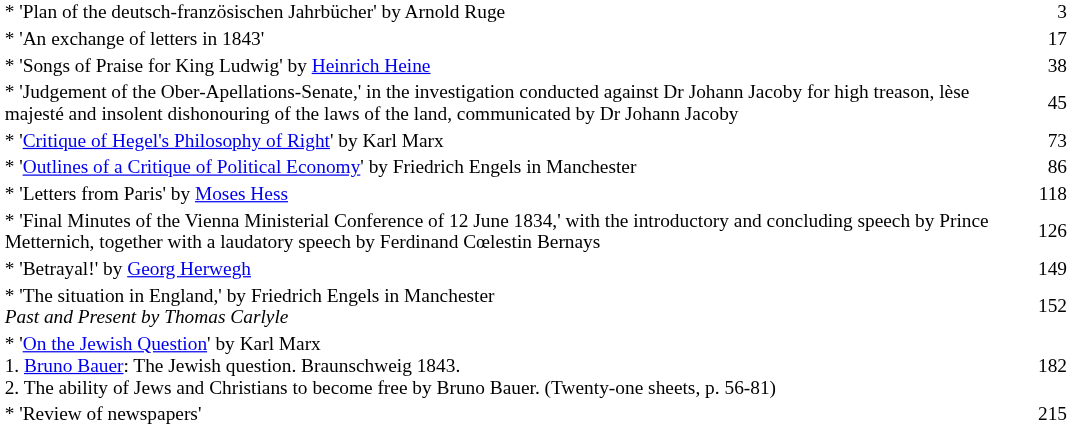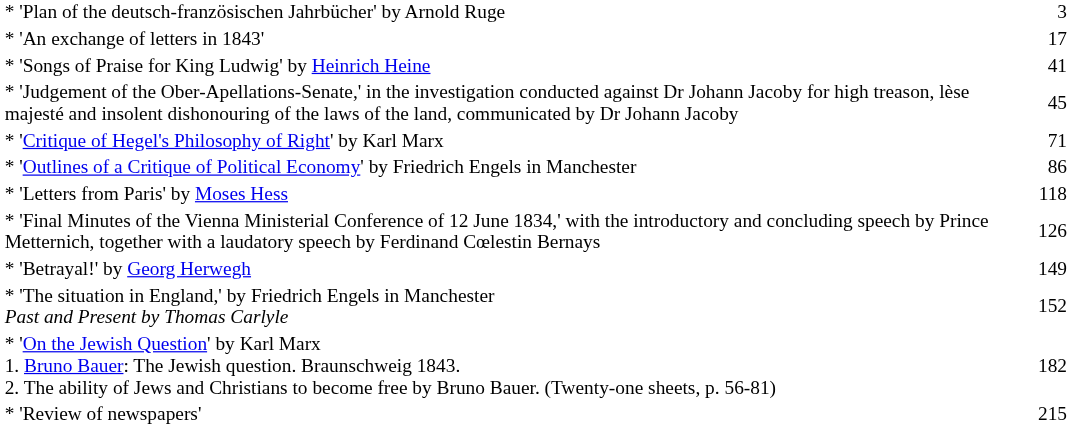 <table>
 <tr>
 <td></td>
 <td></td>
 </tr>
 <tr>
 <td>* 'Plan of the deutsch-französischen Jahrbücher' by Arnold Ruge</td>
 <td style="text-align: right;">3</td>
 </tr>
 <tr>
 <td>* 'An exchange of letters in 1843'</td>
 <td style="text-align: right;">17</td>
 </tr>
 <tr>
 <td>* 'Songs of Praise for King Ludwig' by <a href='#'>Heinrich Heine</a></td>
-<td style="text-align: right;">38</td>
+<td style="text-align: right;">41</td>
 </tr>
 <tr>
 <td>* 'Judgement of the Ober-Apellations-Senate,' in the investigation conducted against Dr Johann Jacoby for high treason, lèse majesté and insolent dishonouring of the laws of the land, communicated by Dr Johann Jacoby</td>
 <td style="text-align: right;">45</td>
 </tr>
 <tr>
 <td>* '<a href='#'>Critique of Hegel's Philosophy of Right</a>' by Karl Marx</td>
-<td style="text-align: right;">73</td>
+<td style="text-align: right;">71</td>
 </tr>
 <tr>
 <td>* '<a href='#'>Outlines of a Critique of Political Economy</a>' by Friedrich Engels in Manchester</td>
 <td style="text-align: right;">86</td>
 </tr>
 <tr>
 <td>* 'Letters from Paris' by <a href='#'>Moses Hess</a></td>
 <td style="text-align: right;">118</td>
 </tr>
 <tr>
 <td>* 'Final Minutes of the Vienna Ministerial Conference of 12 June 1834,' with the introductory and concluding speech by Prince Metternich, together with a laudatory speech by Ferdinand Cœlestin Bernays</td>
 <td style="text-align: right;">126</td>
 </tr>
 <tr>
 <td>* 'Betrayal!' by <a href='#'>Georg Herwegh</a></td>
 <td style="text-align: right;">149</td>
 </tr>
 <tr>
 <td>* 'The situation in England,' by Friedrich Engels in Manchester<br><em>Past and Present by Thomas Carlyle</em></td>
 <td style="text-align: right;">152</td>
 </tr>
 <tr>
 <td>* '<a href='#'>On the Jewish Question</a>' by Karl Marx<br>1. <a href='#'>Bruno Bauer</a>: The Jewish question. Braunschweig 1843.<br>2. The ability of Jews and Christians to become free by Bruno Bauer. (Twenty-one sheets, p. 56-81)</td>
 <td style="text-align: right;">182</td>
 </tr>
 <tr>
 <td>* 'Review of newspapers'</td>
 <td style="text-align: right;">215</td>
 </tr>
 </table>
